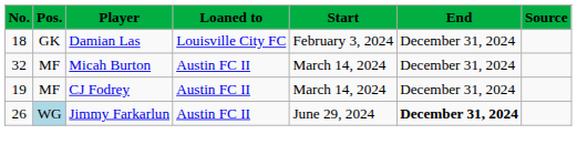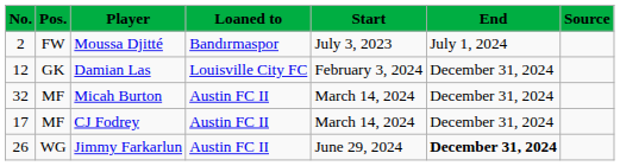 <table class="wikitable sortable" style="text-align:center; font-size:95%; text-align:left;">
 <tr>
 <th style="background:#00AE42; color:#000000">No.</th>
 <th style="background:#00AE42; color:#000000">Pos.</th>
 <th style="background:#00AE42; color:#000000">Player</th>
 <th style="background:#00AE42; color:#000000">Loaned to</th>
 <th style="background:#00AE42; color:#000000">Start</th>
 <th style="background:#00AE42; color:#000000">End</th>
 <th style="background:#00AE42; color:#000000">Source</th>
 </tr>
 <tr>
-<td align="center">18</td>
+<td align="center">2</td>
+<td align="center">FW</td>
+<td> <a href='#'>Moussa Djitté</a></td>
+<td> <a href='#'>Bandırmaspor</a></td>
+<td>July 3, 2023</td>
+<td>July 1, 2024</td>
+<td></td>
+</tr>
+<tr>
+<td align="center">12</td>
 <td align="center">GK</td>
 <td> <a href='#'>Damian Las</a></td>
 <td> <a href='#'>Louisville City FC</a></td>
 <td>February 3, 2024</td>
 <td>December 31, 2024</td>
 <td></td>
 </tr>
 <tr>
 <td align="center">32</td>
 <td align="center">MF</td>
 <td> <a href='#'>Micah Burton</a></td>
 <td> <a href='#'>Austin FC II</a></td>
 <td>March 14, 2024</td>
 <td>December 31, 2024</td>
 <td></td>
 </tr>
 <tr>
-<td align="center">19</td>
+<td align="center">17</td>
 <td align="center">MF</td>
 <td> <a href='#'>CJ Fodrey</a></td>
 <td> <a href='#'>Austin FC II</a></td>
 <td>March 14, 2024</td>
 <td>December 31, 2024</td>
 <td></td>
 </tr>
 <tr>
 <td align="center">26</td>
-<td align="center" style="background: lightblue;">WG</td>
+<td align="center">WG</td>
 <td> <a href='#'>Jimmy Farkarlun</a></td>
 <td> <a href='#'>Austin FC II</a></td>
 <td>June 29, 2024</td>
 <td><strong>December 31, 2024</strong></td>
 <td></td>
 </tr>
 </table>
